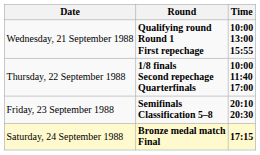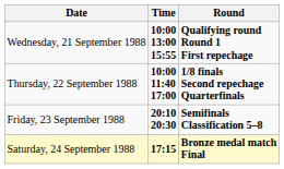 <table class="wikitable">
 <tr>
 <th>Date</th>
+<th>Time</th>
 <th>Round</th>
-<th>Time</th>
 </tr>
 <tr>
 <td>Wednesday, 21 September 1988</td>
+<td><strong>10:00</strong><br><strong>13:00</strong><br><strong>15:55</strong></td>
 <td><strong>Qualifying round</strong><br><strong>Round 1</strong><br><strong>First repechage</strong></td>
-<td><strong>10:00</strong><br><strong>13:00</strong><br><strong>15:55</strong></td>
 </tr>
 <tr>
 <td>Thursday, 22 September 1988</td>
+<td><strong>10:00</strong><br><strong>11:40</strong><br><strong>17:00</strong></td>
 <td><strong>1/8 finals</strong><br><strong>Second repechage</strong><br><strong>Quarterfinals</strong></td>
-<td><strong>10:00</strong><br><strong>11:40</strong><br><strong>17:00</strong></td>
 </tr>
 <tr>
 <td>Friday, 23 September 1988</td>
+<td><strong>20:10</strong><br><strong>20:30</strong></td>
 <td><strong>Semifinals</strong><br><strong>Classification 5–8</strong></td>
-<td><strong>20:10</strong><br><strong>20:30</strong></td>
 </tr>
 <tr style=background:lemonchiffon>
 <td>Saturday, 24 September 1988</td>
+<td><strong>17:15</strong></td>
 <td><strong>Bronze medal match</strong><br><strong>Final</strong></td>
-<td><strong>17:15</strong></td>
 </tr>
 </table>
